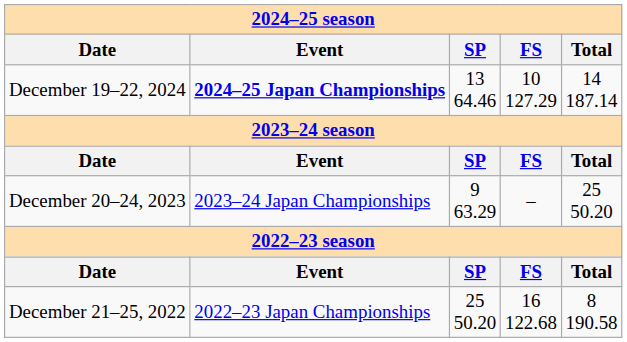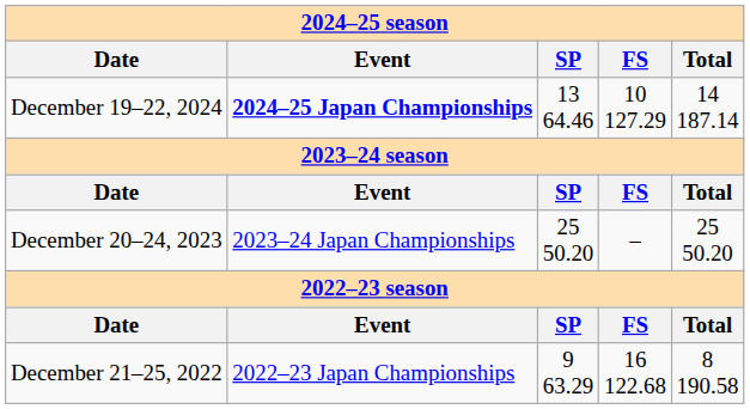 <table class="wikitable">
 <tr>
 <th colspan="5" style="background-color: #ffdead; " align="center"><a href='#'>2024–25 season</a></th>
 </tr>
 <tr>
 <th>Date</th>
 <th>Event</th>
 <th><a href='#'>SP</a></th>
 <th><a href='#'>FS</a></th>
 <th>Total</th>
 </tr>
 <tr>
 <td>December 19–22, 2024</td>
 <td><strong><a href='#'>2024–25 Japan Championships</a></strong></td>
 <td align=center>13 <br> 64.46</td>
 <td align=center>10 <br> 127.29</td>
 <td align=center>14 <br> 187.14</td>
 </tr>
 <tr>
 <th colspan="5" style="background-color: #ffdead; " align="center"><a href='#'>2023–24 season</a></th>
 </tr>
 <tr>
 <th>Date</th>
 <th>Event</th>
 <th><a href='#'>SP</a></th>
 <th><a href='#'>FS</a></th>
 <th>Total</th>
 </tr>
 <tr>
 <td>December 20–24, 2023</td>
 <td><a href='#'>2023–24 Japan Championships</a></td>
-<td align=center>9 <br> 63.29</td>
+<td align=center>25 <br> 50.20</td>
 <td align=center>–</td>
 <td align=center>25 <br> 50.20</td>
 </tr>
 <tr>
 <th colspan="5" style="background-color: #ffdead; " align="center"><a href='#'>2022–23 season</a></th>
 </tr>
 <tr>
 <th>Date</th>
 <th>Event</th>
 <th><a href='#'>SP</a></th>
 <th><a href='#'>FS</a></th>
 <th>Total</th>
 </tr>
 <tr>
 <td>December 21–25, 2022</td>
 <td><a href='#'>2022–23 Japan Championships</a></td>
-<td align=center>25 <br> 50.20</td>
+<td align=center>9 <br> 63.29</td>
 <td align=center>16 <br> 122.68</td>
 <td align=center>8 <br> 190.58</td>
 </tr>
 </table>
